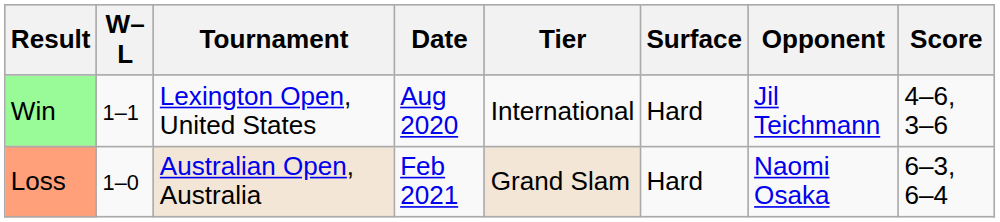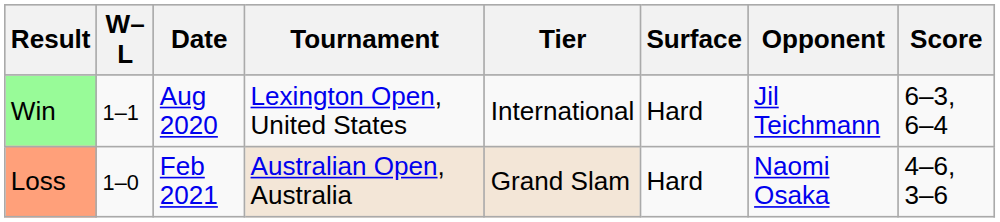 <table class="sortable wikitable">
 <tr>
 <th>Result</th>
 <th class="unsortable">W–L</th>
+<th>Date</th>
 <th>Tournament</th>
-<th>Date</th>
 <th>Tier</th>
 <th>Surface</th>
 <th>Opponent</th>
 <th class="unsortable">Score</th>
 </tr>
 <tr>
 <td bgcolor="98FB98">Win</td>
 <td><small>1–1</small></td>
+<td><a href='#'>Aug 2020</a></td>
 <td><a href='#'>Lexington Open</a>, United States</td>
-<td><a href='#'>Aug 2020</a></td>
 <td>International</td>
 <td>Hard</td>
 <td> <a href='#'>Jil Teichmann</a></td>
-<td>4–6, 3–6</td>
+<td>6–3, 6–4</td>
 </tr>
 <tr>
 <td bgcolor=ffa07a>Loss</td>
 <td><small>1–0</small></td>
+<td><a href='#'>Feb 2021</a></td>
 <td bgcolor=f3e6d7><a href='#'>Australian Open</a>, Australia</td>
-<td><a href='#'>Feb 2021</a></td>
 <td bgcolor=f3e6d7>Grand Slam</td>
 <td>Hard</td>
 <td> <a href='#'>Naomi Osaka</a></td>
-<td>6–3, 6–4</td>
+<td>4–6, 3–6</td>
 </tr>
 </table>
